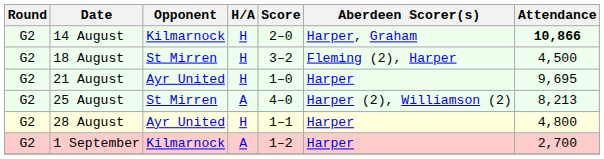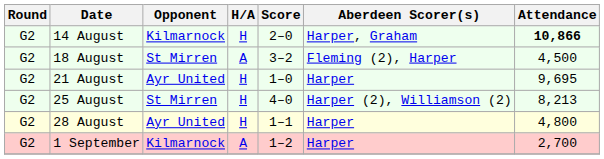 <table class="wikitable" style="text-align:center">
 <tr>
 <th>Round</th>
 <th>Date</th>
 <th>Opponent</th>
 <th>H/A</th>
 <th>Score</th>
 <th>Aberdeen Scorer(s)</th>
 <th>Attendance</th>
 </tr>
 <tr bgcolor=#EEFFEE>
 <td>G2</td>
 <td align=left>14 August</td>
 <td align=left><a href='#'>Kilmarnock</a></td>
 <td><a href='#'>H</a></td>
 <td>2–0</td>
 <td align=left><a href='#'>Harper</a>, <a href='#'>Graham</a></td>
 <td><strong>10,866</strong></td>
 </tr>
 <tr bgcolor=#EEFFEE>
 <td>G2</td>
 <td align=left>18 August</td>
 <td align=left><a href='#'>St Mirren</a></td>
-<td><a href='#'>H</a></td>
+<td><a href='#'>A</a></td>
 <td>3–2</td>
 <td align=left><a href='#'>Fleming</a> (2), <a href='#'>Harper</a></td>
 <td>4,500</td>
 </tr>
 <tr bgcolor=#EEFFEE>
 <td>G2</td>
 <td align=left>21 August</td>
 <td align=left><a href='#'>Ayr United</a></td>
 <td><a href='#'>H</a></td>
 <td>1–0</td>
 <td align=left><a href='#'>Harper</a></td>
 <td>9,695</td>
 </tr>
 <tr bgcolor=#EEFFEE>
 <td>G2</td>
 <td align=left>25 August</td>
 <td align=left><a href='#'>St Mirren</a></td>
-<td><a href='#'>A</a></td>
+<td><a href='#'>H</a></td>
 <td>4–0</td>
 <td align=left><a href='#'>Harper</a> (2), <a href='#'>Williamson</a> (2)</td>
 <td>8,213</td>
 </tr>
 <tr bgcolor=#FFFFDD>
 <td>G2</td>
 <td align=left>28 August</td>
 <td align=left><a href='#'>Ayr United</a></td>
 <td><a href='#'>H</a></td>
 <td>1–1</td>
 <td align=left><a href='#'>Harper</a></td>
 <td>4,800</td>
 </tr>
 <tr bgcolor=#FFCCCC>
 <td>G2</td>
 <td align=left>1 September</td>
 <td align=left><a href='#'>Kilmarnock</a></td>
 <td><a href='#'>A</a></td>
 <td>1–2</td>
 <td align=left><a href='#'>Harper</a></td>
 <td>2,700</td>
 </tr>
 <tr>
 </tr>
 </table>
